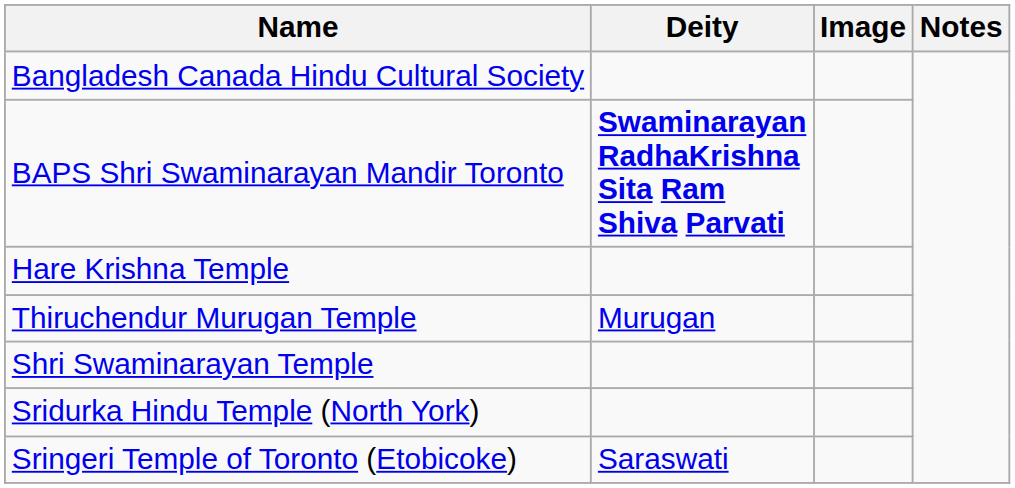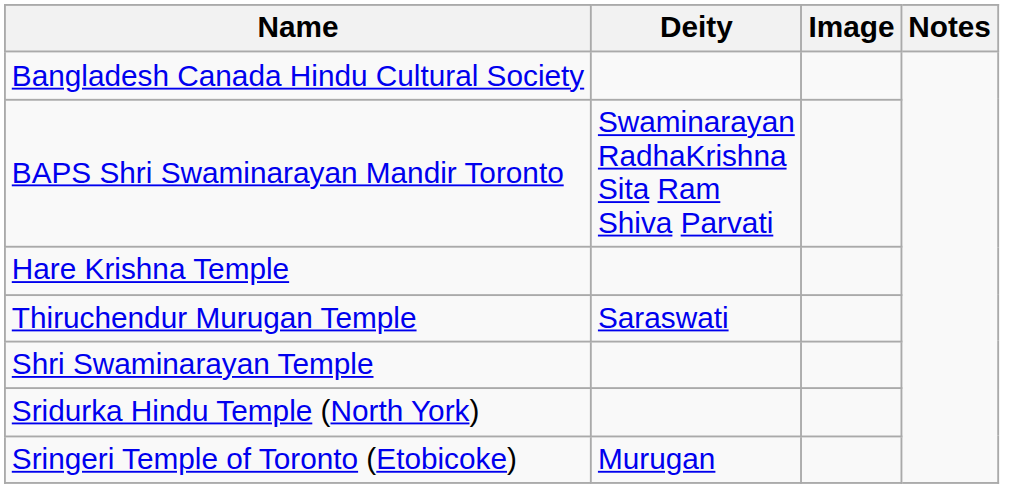 <table class="wikitable sortable">
 <tr>
 <th>Name</th>
 <th>Deity</th>
 <th>Image</th>
 <th>Notes</th>
 </tr>
 <tr>
 <td><a href='#'>Bangladesh Canada Hindu Cultural Society</a></td>
 <td></td>
 <td></td>
 </tr>
 <tr>
 <td><a href='#'>BAPS Shri Swaminarayan Mandir Toronto</a></td>
-<td><strong><a href='#'>Swaminarayan</a><br><a href='#'>RadhaKrishna</a><br><a href='#'>Sita</a> <a href='#'>Ram</a><br><a href='#'>Shiva</a> <a href='#'>Parvati</a></strong></td>
+<td><a href='#'>Swaminarayan</a><br><a href='#'>RadhaKrishna</a><br><a href='#'>Sita</a> <a href='#'>Ram</a><br><a href='#'>Shiva</a> <a href='#'>Parvati</a></td>
 <td></td>
 </tr>
 <tr>
 <td><a href='#'>Hare Krishna Temple</a></td>
 <td></td>
 <td></td>
 </tr>
 <tr>
 <td><a href='#'>Thiruchendur Murugan Temple</a></td>
-<td><a href='#'>Murugan</a></td>
+<td><a href='#'>Saraswati</a></td>
 <td></td>
 </tr>
 <tr>
 <td><a href='#'>Shri Swaminarayan Temple</a></td>
 <td></td>
 <td></td>
 </tr>
 <tr>
 <td><a href='#'>Sridurka Hindu Temple</a> (<a href='#'>North York</a>)</td>
 <td></td>
 <td></td>
 </tr>
 <tr>
 <td><a href='#'>Sringeri Temple of Toronto</a> (<a href='#'>Etobicoke</a>)</td>
-<td><a href='#'>Saraswati</a></td>
+<td><a href='#'>Murugan</a></td>
 <td></td>
 </tr>
 </table>
